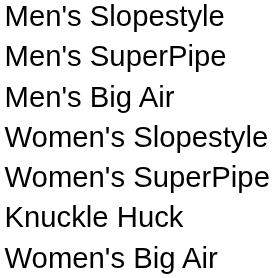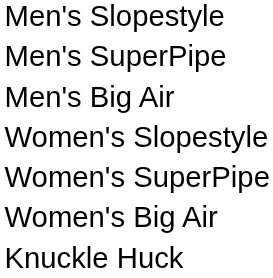 <table>
 <tr>
 <td>Men's Slopestyle</td>
 <td></td>
 <td></td>
 <td></td>
 </tr>
 <tr>
 <td>Men's SuperPipe</td>
 <td></td>
 <td></td>
 <td></td>
 </tr>
 <tr>
 <td>Men's Big Air</td>
 <td></td>
 <td></td>
 <td></td>
 </tr>
 <tr>
 <td>Women's Slopestyle</td>
 <td></td>
 <td></td>
 <td></td>
 </tr>
 <tr>
 <td>Women's SuperPipe</td>
 <td></td>
 <td></td>
 <td></td>
 </tr>
 <tr>
+<td>Women's Big Air</td>
+<td></td>
+<td></td>
+<td></td>
+</tr>
+<tr>
 <td>Knuckle Huck</td>
 <td></td>
 <td></td>
 <td></td>
 </tr>
-<tr>
-<td>Women's Big Air</td>
-<td></td>
-<td></td>
-<td></td>
-</tr>
 </table>
